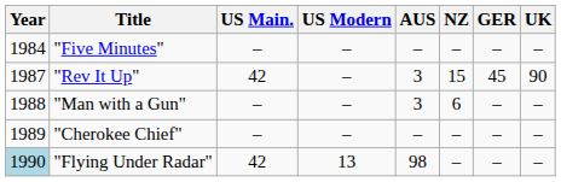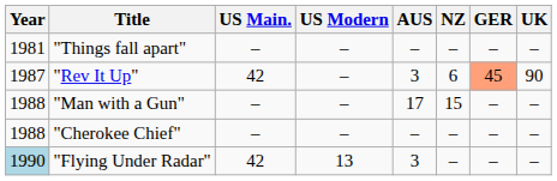 <table class="wikitable">
 <tr>
 <th style="text-align: center;">Year</th>
 <th style="text-align: center;">Title</th>
 <th style="text-align: center;">US <a href='#'>Main.</a></th>
 <th style="text-align: center;">US <a href='#'>Modern</a></th>
 <th style="text-align: center;">AUS </th>
 <th style="text-align: center;">NZ</th>
 <th style="text-align: center;">GER</th>
 <th style="text-align: center;">UK</th>
 </tr>
 <tr>
-<td style="text-align: center;">1984</td>
-<td>"<a href='#'>Five Minutes</a>"</td>
+<td style="text-align: center;">1981</td>
+<td>"Things fall apart"</td>
 <td style="text-align: center;">–</td>
 <td style="text-align: center;">–</td>
 <td style="text-align: center;">–</td>
 <td style="text-align: center;">–</td>
 <td style="text-align: center;">–</td>
 <td style="text-align: center;">–</td>
 </tr>
 <tr>
 <td style="text-align: center;">1987</td>
 <td>"<a href='#'>Rev It Up</a>"</td>
 <td style="text-align: center;">42</td>
 <td style="text-align: center;">–</td>
 <td style="text-align: center;">3</td>
-<td style="text-align: center;">15</td>
-<td style="text-align: center;">45</td>
+<td style="text-align: center;">6</td>
+<td style="background: lightsalmon; text-align: center;">45</td>
 <td style="text-align: center;">90</td>
 </tr>
 <tr>
 <td style="text-align: center;">1988</td>
 <td>"Man with a Gun"</td>
 <td style="text-align: center;">–</td>
 <td style="text-align: center;">–</td>
-<td style="text-align: center;">3</td>
-<td style="text-align: center;">6</td>
+<td style="text-align: center;">17</td>
+<td style="text-align: center;">15</td>
 <td style="text-align: center;">–</td>
 <td style="text-align: center;">–</td>
 </tr>
 <tr>
-<td style="text-align: center;">1989</td>
+<td style="text-align: center;">1988</td>
 <td>"Cherokee Chief"</td>
 <td style="text-align: center;">–</td>
 <td style="text-align: center;">–</td>
 <td style="text-align: center;">–</td>
 <td style="text-align: center;">–</td>
 <td style="text-align: center;">–</td>
 <td style="text-align: center;">–</td>
 </tr>
 <tr>
 <td style="background: lightblue; text-align: center;">1990</td>
 <td>"Flying Under Radar"</td>
 <td style="text-align: center;">42</td>
 <td style="text-align: center;">13</td>
-<td style="text-align: center;">98</td>
+<td style="text-align: center;">3</td>
 <td style="text-align: center;">–</td>
 <td style="text-align: center;">–</td>
 <td style="text-align: center;">–</td>
 </tr>
 </table>
